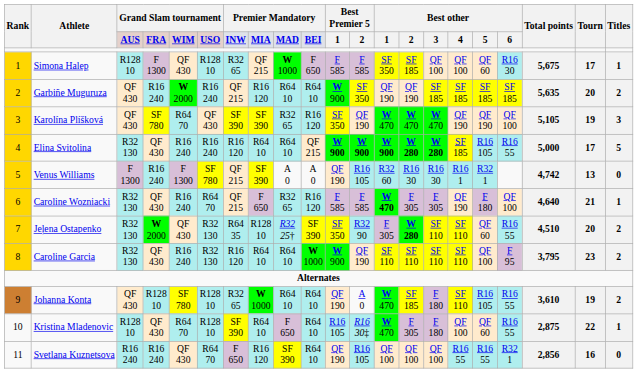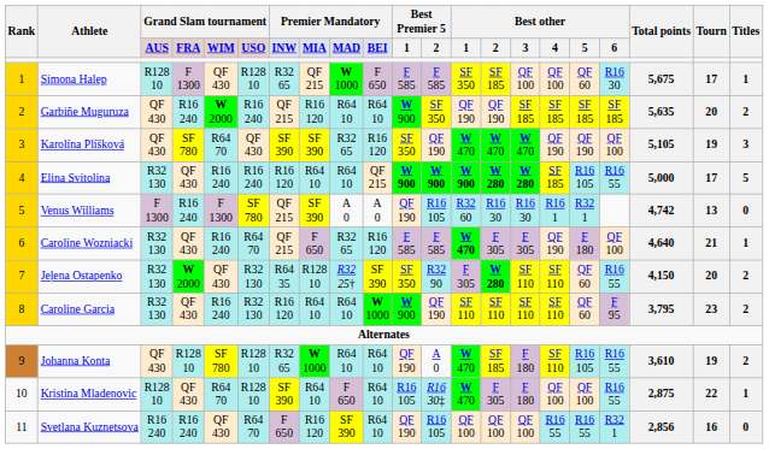 <table class=wikitable style=font-size:90%;text-align:center>
 <tr>
 <th rowspan=2>Rank</th>
 <th rowspan=2>Athlete</th>
 <th colspan=4>Grand Slam tournament</th>
 <th colspan=4>Premier Mandatory</th>
 <th colspan=2>Best Premier 5</th>
 <th colspan="6">Best other</th>
 <th rowspan=2>Total points</th>
 <th rowspan=2>Tourn</th>
 <th rowspan=2>Titles</th>
 </tr>
 <tr>
 <td style="background:#e5d1cb;"><strong><a href='#'>AUS</a></strong></td>
 <td style="background:#e5d1cb;"><strong><a href='#'>FRA</a></strong></td>
 <td style="background:#e5d1cb;"><strong><a href='#'>WIM</a></strong></td>
 <td style="background:#e5d1cb;"><strong><a href='#'>USO</a></strong></td>
 <td style="background:#dfe2e9;"><strong><a href='#'>INW</a></strong></td>
 <td style="background:#dfe2e9;"><strong><a href='#'>MIA</a></strong></td>
 <td style="background:#dfe2e9;"><strong><a href='#'>MAD</a></strong></td>
 <td style="background:#dfe2e9;"><strong><a href='#'>BEI</a></strong></td>
 <th width=30>1</th>
 <th width=30>2</th>
 <th width=30>1</th>
 <th width=30>2</th>
 <th width=30>3</th>
 <th width=30>4</th>
 <th width=30>5</th>
 <th width=30>6</th>
 </tr>
 <tr>
 <td colspan="19"></td>
 <td></td>
 <td></td>
 </tr>
 <tr>
 <td style="background:gold;">1</td>
 <td align=left> <a href='#'>Simona Halep</a></td>
 <td bgcolor=afeeee>R128<br>10</td>
 <td style="background:thistle;">F<br>1300</td>
 <td bgcolor=ffebcd>QF<br>430</td>
 <td bgcolor=afeeee>R128<br>10</td>
 <td bgcolor=afeeee>R32<br>65</td>
 <td bgcolor=ffebcd>QF<br>215</td>
 <td bgcolor=lime><strong>W</strong><br>1000</td>
 <td style="background:thistle;">F<br>650</td>
 <td style="background:thistle;"><a href='#'>F</a><br>585</td>
 <td style="background:thistle;"><a href='#'>F</a><br>585</td>
 <td style="background:yellow;"><a href='#'>SF</a><br>350</td>
 <td style="background:yellow;"><a href='#'>SF</a><br>185</td>
 <td bgcolor=ffebcd><a href='#'>QF</a><br>100</td>
 <td bgcolor=ffebcd><a href='#'>QF</a><br>100</td>
 <td bgcolor=ffebcd><a href='#'>QF</a><br>60</td>
 <td bgcolor=afeeee><a href='#'>R16</a><br>30</td>
 <th>5,675</th>
 <th>17</th>
 <th>1</th>
 </tr>
 <tr>
 <td style="background:gold;">2</td>
 <td align=left> <a href='#'>Garbiñe Muguruza</a></td>
 <td bgcolor=ffebcd>QF<br>430</td>
 <td bgcolor=afeeee>R16<br>240</td>
 <td bgcolor=lime><strong>W</strong><br>2000</td>
 <td bgcolor=afeeee>R16<br>240</td>
 <td bgcolor=ffebcd>QF<br>215</td>
 <td bgcolor=afeeee>R16<br>120</td>
 <td bgcolor=afeeee>R64<br>10</td>
 <td bgcolor=afeeee>R64<br>10</td>
 <td bgcolor=lime><strong><a href='#'>W</a></strong><br>900</td>
 <td style="background:yellow;"><a href='#'>SF</a><br>350</td>
 <td bgcolor=ffebcd><a href='#'>QF</a><br>190</td>
 <td bgcolor=ffebcd><a href='#'>QF</a><br>190</td>
 <td style="background:yellow;"><a href='#'>SF</a><br>185</td>
 <td style="background:yellow;"><a href='#'>SF</a><br>185</td>
 <td style="background:yellow;"><a href='#'>SF</a><br>185</td>
 <td style="background:yellow;"><a href='#'>SF</a><br>185</td>
 <th>5,635</th>
 <th>20</th>
 <th>2</th>
 </tr>
 <tr>
 <td style="background:gold;">3</td>
 <td align=left> <a href='#'>Karolína Plíšková</a></td>
 <td bgcolor=ffebcd>QF<br>430</td>
 <td style="background:yellow;">SF<br>780</td>
 <td bgcolor=afeeee>R64<br>70</td>
 <td bgcolor=ffebcd>QF<br>430</td>
 <td style="background:yellow;">SF<br>390</td>
 <td style="background:yellow;">SF<br>390</td>
 <td bgcolor=afeeee>R32<br>65</td>
 <td bgcolor=afeeee>R16<br>120</td>
 <td style="background:yellow;"><a href='#'>SF</a><br>350</td>
 <td bgcolor=ffebcd><a href='#'>QF</a><br>190</td>
 <td bgcolor=lime><a href='#'><strong>W</strong></a><br>470</td>
 <td bgcolor=lime><a href='#'><strong>W</strong></a><br>470</td>
 <td bgcolor=lime><a href='#'><strong>W</strong></a><br>470</td>
 <td bgcolor=ffebcd><a href='#'>QF</a><br>190</td>
 <td bgcolor=ffebcd><a href='#'>QF</a><br>190</td>
 <td bgcolor=ffebcd><a href='#'>QF</a><br>100</td>
 <th>5,105</th>
 <th>19</th>
 <th>3</th>
 </tr>
 <tr>
 <td style="background:gold;">4</td>
 <td align=left> <a href='#'>Elina Svitolina</a></td>
 <td bgcolor=afeeee>R32<br>130</td>
 <td bgcolor=ffebcd>QF<br>430</td>
 <td bgcolor=afeeee>R16<br>240</td>
 <td bgcolor=afeeee>R16<br>240</td>
 <td bgcolor=afeeee>R16<br>120</td>
 <td bgcolor=afeeee>R64<br>10</td>
 <td bgcolor=afeeee>R64<br>10</td>
 <td bgcolor=ffebcd>QF<br>215</td>
 <td bgcolor=lime><strong><a href='#'>W</a></strong><br><strong>900</strong></td>
 <td bgcolor=lime><strong><a href='#'>W</a></strong><br><strong>900</strong></td>
 <td bgcolor=lime><strong><a href='#'>W</a></strong><br><strong>900</strong></td>
 <td bgcolor=lime><strong><a href='#'>W</a></strong><br><strong>280</strong></td>
 <td bgcolor=lime><a href='#'><strong>W</strong></a><br><strong>280</strong></td>
 <td style="background:yellow;"><a href='#'>SF</a><br>185</td>
 <td bgcolor=afeeee><a href='#'>R16</a><br>105</td>
 <td bgcolor=afeeee><a href='#'>R16</a><br>55</td>
 <th>5,000</th>
 <th>17</th>
 <th>5</th>
 </tr>
 <tr>
 <td style="background:gold;">5</td>
 <td align=left> <a href='#'>Venus Williams</a></td>
 <td style="background:thistle;">F<br>1300</td>
 <td bgcolor=afeeee>R16<br>240</td>
 <td style="background:thistle;">F<br>1300</td>
 <td style="background:yellow;">SF<br>780</td>
 <td bgcolor=ffebcd>QF<br>215</td>
 <td style="background:yellow;">SF<br>390</td>
 <td bgcolor=>A<br>0</td>
 <td bgcolor=>A<br>0</td>
 <td bgcolor=ffebcd><a href='#'>QF</a><br>190</td>
 <td bgcolor=afeeee><a href='#'>R16</a><br>105</td>
 <td bgcolor=afeeee><a href='#'>R32</a><br>60</td>
 <td style="background:#afeeee;"><a href='#'>R16</a><br>30</td>
 <td bgcolor=afeeee><a href='#'>R16</a><br>30</td>
 <td style="background:#afeeee;"><a href='#'>R16</a><br>1</td>
 <td bgcolor=afeeee><a href='#'>R32</a><br>1</td>
 <td></td>
 <th>4,742</th>
 <th>13</th>
 <th>0</th>
 </tr>
 <tr>
 <td style="background:gold;">6</td>
 <td align=left> <a href='#'>Caroline Wozniacki</a></td>
 <td bgcolor=afeeee>R32<br>130</td>
 <td bgcolor=ffebcd>QF<br>430</td>
 <td bgcolor=afeeee>R16<br>240</td>
 <td bgcolor=afeeee>R64<br>70</td>
 <td bgcolor=ffebcd>QF<br>215</td>
 <td style="background:thistle;">F<br>650</td>
 <td bgcolor=afeeee>R32<br>65</td>
 <td bgcolor=afeeee>R16<br>120</td>
 <td style="background:thistle;"><a href='#'>F</a><br>585</td>
 <td style="background:thistle;"><a href='#'>F</a><br>585</td>
 <td bgcolor=lime><strong><a href='#'>W</a></strong><br><strong>470</strong></td>
 <td style="background:thistle;"><a href='#'>F</a><br>305</td>
 <td style="background:thistle;"><a href='#'>F</a><br>305</td>
 <td bgcolor=ffebcd><a href='#'>QF</a><br>190</td>
 <td style="background:thistle;"><a href='#'>F</a><br>180</td>
 <td bgcolor=ffebcd><a href='#'>QF</a><br>100</td>
 <th>4,640</th>
 <th>21</th>
 <th>1</th>
 </tr>
 <tr>
 <td bgcolor=gold>7</td>
 <td align=left> <a href='#'>Jeļena Ostapenko</a></td>
 <td bgcolor=afeeee>R32<br>130</td>
 <td bgcolor=lime><strong>W</strong><br>2000</td>
 <td bgcolor=ffebcd>QF<br>430</td>
 <td bgcolor=afeeee>R32<br>130</td>
 <td bgcolor=afeeee>R64<br>35</td>
 <td bgcolor=afeeee>R128<br>10</td>
 <td bgcolor=afeeee><em><a href='#'>R32</a></em><br><em>25</em>†</td>
 <td style="background:yellow;">SF<br>390</td>
 <td style="background:yellow;"><a href='#'>SF</a><br>350</td>
 <td bgcolor=afeeee><a href='#'>R32</a><br>90</td>
 <td style="background:thistle;"><a href='#'>F</a><br>305</td>
 <td bgcolor=lime><strong><a href='#'>W</a></strong><br><strong>280</strong></td>
 <td style="background:yellow;"><a href='#'>SF</a><br>110</td>
 <td style="background:yellow;"><a href='#'>SF</a><br>110</td>
 <td bgcolor=ffebcd><a href='#'>QF</a><br>60</td>
 <td bgcolor=afeeee><a href='#'>R16</a><br>55</td>
-<th>4,510</th>
+<th>4,150</th>
 <th>20</th>
 <th>2</th>
 </tr>
 <tr>
 <td bgcolor=gold>8</td>
 <td align=left> <a href='#'>Caroline Garcia</a></td>
 <td style="background:#afeeee;">R32<br>130</td>
 <td bgcolor=ffebcd>QF<br>430</td>
 <td bgcolor=afeeee>R16<br>240</td>
 <td bgcolor=afeeee>R32<br>130</td>
 <td bgcolor=afeeee>R16<br>120</td>
 <td bgcolor=afeeee>R64<br>10</td>
 <td bgcolor=afeeee>R64<br>10</td>
 <td bgcolor=lime><strong>W</strong><br>1000</td>
 <td bgcolor=lime><strong><a href='#'>W</a></strong><br>900</td>
 <td bgcolor=ffebcd><a href='#'>QF</a><br>190</td>
 <td style="background:yellow;"><a href='#'>SF</a><br>110</td>
 <td style="background:yellow;"><a href='#'>SF</a><br>110</td>
 <td style="background:yellow;"><a href='#'>SF</a><br>110</td>
 <td style="background:yellow;"><a href='#'>SF</a><br>110</td>
-<td bgcolor=ffebcd><a href='#'>QF</a><br>100</td>
+<td bgcolor=ffebcd><a href='#'>QF</a><br>60</td>
 <td style="background:thistle;"><a href='#'>F</a><br>95</td>
 <th>3,795</th>
 <th>23</th>
 <th>2</th>
 </tr>
 <tr>
 <td colspan="21"><strong>Alternates</strong></td>
 </tr>
 <tr>
 <td style="background:#cd7f32;">9</td>
 <td align=left> <a href='#'>Johanna Konta</a></td>
 <td style="background:#ffebcd;">QF<br>430</td>
 <td bgcolor=afeeee>R128<br>10</td>
 <td style="background:yellow;">SF<br>780</td>
 <td bgcolor=afeeee>R128<br>10</td>
 <td bgcolor=afeeee>R32<br>65</td>
 <td bgcolor=lime><strong>W</strong><br>1000</td>
 <td bgcolor=afeeee>R64<br>10</td>
 <td bgcolor=afeeee>R64<br>10</td>
 <td bgcolor=ffebcd><a href='#'>QF</a><br>190</td>
 <td bgcolor=><a href='#'>A</a><br>0</td>
 <td bgcolor=lime><a href='#'><strong>W</strong></a><br>470</td>
 <td style="background:yellow;"><a href='#'>SF</a><br>185</td>
 <td style="background:thistle;"><a href='#'>F</a><br>180</td>
 <td style="background:yellow;"><a href='#'>SF</a><br>110</td>
 <td bgcolor=afeeee><a href='#'>R16</a><br>105</td>
 <td bgcolor=afeeee><a href='#'>R16</a><br>55</td>
 <th>3,610</th>
 <th>19</th>
 <th>2</th>
 </tr>
 <tr>
 <td>10</td>
 <td align=left> <a href='#'>Kristina Mladenovic</a></td>
 <td bgcolor=afeeee>R128<br>10</td>
 <td bgcolor=ffebcd>QF<br>430</td>
 <td bgcolor=afeeee>R64<br>70</td>
 <td bgcolor=afeeee>R128<br>10</td>
 <td style="background:yellow;">SF<br>390</td>
 <td bgcolor=afeeee>R64<br>10</td>
 <td style="background:thistle;">F<br>650</td>
 <td bgcolor=afeeee>R64<br>10</td>
 <td bgcolor=afeeee><a href='#'>R16</a><br>105</td>
 <td bgcolor=afeeee><em><a href='#'>R16</a></em><br><em>30</em>‡</td>
 <td bgcolor=lime><strong><a href='#'>W</a></strong><br>470</td>
 <td style="background:thistle;"><a href='#'>F</a><br>305</td>
 <td style="background:thistle;"><a href='#'>F</a><br>180</td>
 <td bgcolor=ffebcd><a href='#'>QF</a><br>100</td>
-<td bgcolor=ffebcd><a href='#'>QF</a><br>60</td>
+<td bgcolor=ffebcd><a href='#'>QF</a><br>100</td>
 <td bgcolor=afeeee><a href='#'>R16</a><br>55</td>
 <th>2,875</th>
 <th>22</th>
 <th>1</th>
 </tr>
 <tr>
 <td>11</td>
 <td align=left> <a href='#'>Svetlana Kuznetsova</a></td>
 <td style="background:#afeeee;">R16<br>240</td>
 <td bgcolor=afeeee>R16<br>240</td>
 <td bgcolor=ffebcd>QF<br>430</td>
 <td bgcolor=afeeee>R64<br>70</td>
 <td style="background:thistle;">F<br>650</td>
 <td bgcolor=afeeee>R16<br>120</td>
 <td style="background:yellow;">SF<br>390</td>
 <td bgcolor=afeeee>R64<br>10</td>
 <td bgcolor=ffebcd><a href='#'>QF</a><br>190</td>
 <td bgcolor=afeeee><a href='#'>R16</a><br>105</td>
 <td style="background:#ffebcd;"><a href='#'>QF</a><br>100</td>
 <td style="background:#ffebcd;"><a href='#'>QF</a><br>100</td>
 <td bgcolor=ffebcd><a href='#'>QF</a><br>100</td>
 <td style="background:#afeeee;"><a href='#'>R16</a><br>55</td>
 <td bgcolor=afeeee><a href='#'>R16</a><br>55</td>
 <td bgcolor=afeeee><a href='#'>R32</a><br>1</td>
 <th>2,856</th>
 <th>16</th>
 <th>0</th>
 </tr>
 </table>
